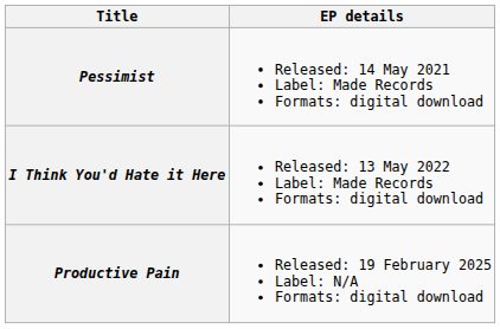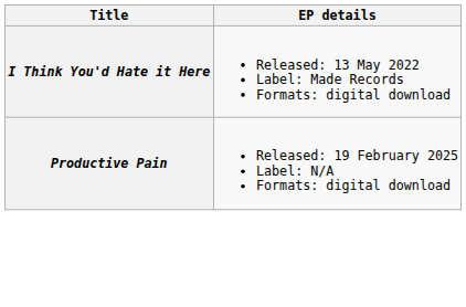 <table class="wikitable plainrowheaders">
 <tr>
 <th>Title</th>
 <th>EP details</th>
-</tr>
-<tr>
-<th scope="row"><em>Pessimist</em></th>
-<td><br><ul><li>Released: 14 May 2021</li><li>Label: Made Records</li><li>Formats: digital download</li></ul></td>
 </tr>
 <tr>
 <th scope="row"><em>I Think You'd Hate it Here</em></th>
 <td><br><ul><li>Released: 13 May 2022</li><li>Label: Made Records</li><li>Formats: digital download</li></ul></td>
 </tr>
 <tr>
 <th scope="row"><em>Productive Pain</em></th>
 <td><br><ul><li>Released: 19 February 2025</li><li>Label: N/A</li><li>Formats: digital download</li></ul></td>
 </tr>
 </table>
